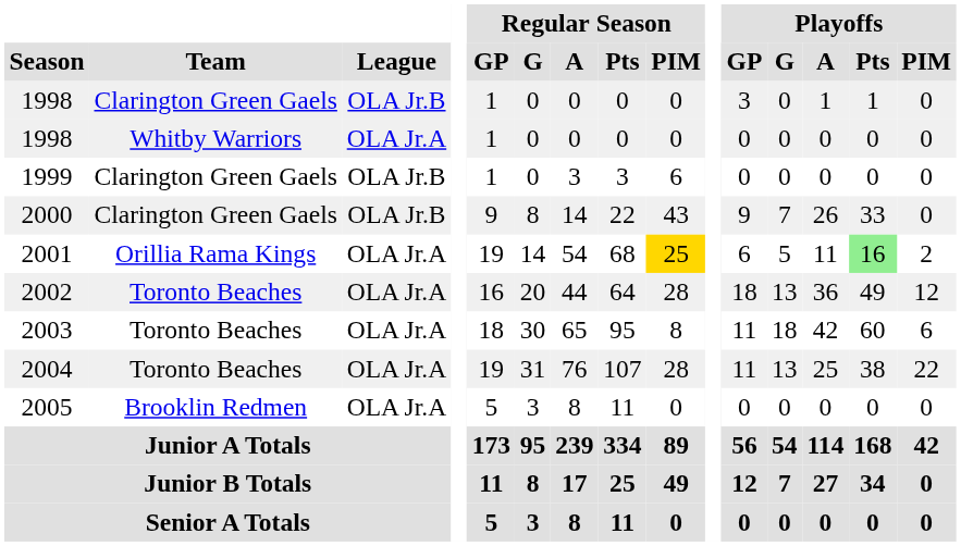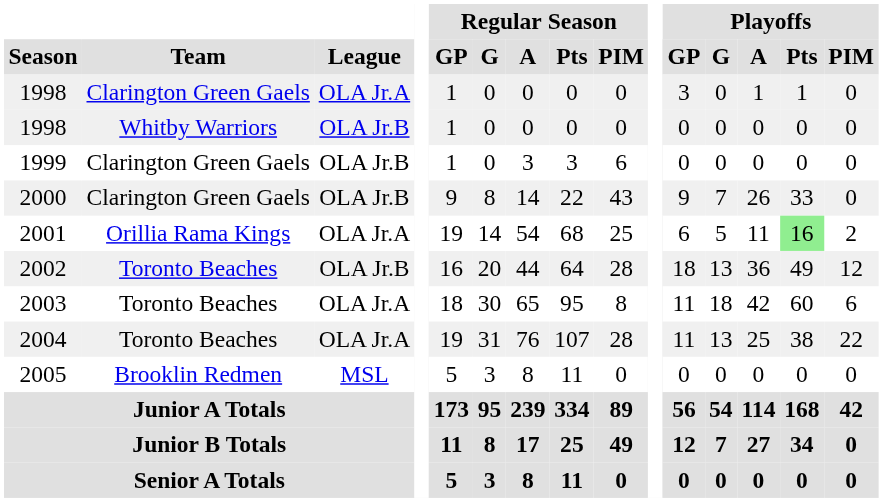 <table BORDER="0" CELLPADDING="3" CELLSPACING="0">
 <tr ALIGN="center" bgcolor="#e0e0e0">
 <th colspan="3" bgcolor="#ffffff"> </th>
 <th rowspan="99" bgcolor="#ffffff"> </th>
 <th colspan="5">Regular Season</th>
 <th rowspan="99" bgcolor="#ffffff"> </th>
 <th colspan="5">Playoffs</th>
 </tr>
 <tr ALIGN="center" bgcolor="#e0e0e0">
 <th>Season</th>
 <th>Team</th>
 <th>League</th>
 <th>GP</th>
 <th>G</th>
 <th>A</th>
 <th>Pts</th>
 <th>PIM</th>
 <th>GP</th>
 <th>G</th>
 <th>A</th>
 <th>Pts</th>
 <th>PIM</th>
 </tr>
 <tr ALIGN="center" bgcolor="#f0f0f0">
 <td>1998</td>
 <td><a href='#'>Clarington Green Gaels</a></td>
-<td><a href='#'>OLA Jr.B</a></td>
+<td><a href='#'>OLA Jr.A</a></td>
 <td>1</td>
 <td>0</td>
 <td>0</td>
 <td>0</td>
 <td>0</td>
 <td>3</td>
 <td>0</td>
 <td>1</td>
 <td>1</td>
 <td>0</td>
 </tr>
 <tr ALIGN="center" bgcolor="#f0f0f0">
 <td>1998</td>
 <td><a href='#'>Whitby Warriors</a></td>
-<td><a href='#'>OLA Jr.A</a></td>
+<td><a href='#'>OLA Jr.B</a></td>
 <td>1</td>
 <td>0</td>
 <td>0</td>
 <td>0</td>
 <td>0</td>
 <td>0</td>
 <td>0</td>
 <td>0</td>
 <td>0</td>
 <td>0</td>
 </tr>
 <tr ALIGN="center">
 <td>1999</td>
 <td>Clarington Green Gaels</td>
 <td>OLA Jr.B</td>
 <td>1</td>
 <td>0</td>
 <td>3</td>
 <td>3</td>
 <td>6</td>
 <td>0</td>
 <td>0</td>
 <td>0</td>
 <td>0</td>
 <td>0</td>
 </tr>
 <tr ALIGN="center" bgcolor="#f0f0f0">
 <td>2000</td>
 <td>Clarington Green Gaels</td>
 <td>OLA Jr.B</td>
 <td>9</td>
 <td>8</td>
 <td>14</td>
 <td>22</td>
 <td>43</td>
 <td>9</td>
 <td>7</td>
 <td>26</td>
 <td>33</td>
 <td>0</td>
 </tr>
 <tr ALIGN="center">
 <td>2001</td>
 <td><a href='#'>Orillia Rama Kings</a></td>
 <td>OLA Jr.A</td>
 <td>19</td>
 <td>14</td>
 <td>54</td>
 <td>68</td>
-<td style="background: gold;">25</td>
+<td>25</td>
 <td>6</td>
 <td>5</td>
 <td>11</td>
 <td style="background: lightgreen;">16</td>
 <td>2</td>
 </tr>
 <tr ALIGN="center" bgcolor="#f0f0f0">
 <td>2002</td>
 <td><a href='#'>Toronto Beaches</a></td>
-<td>OLA Jr.A</td>
+<td>OLA Jr.B</td>
 <td>16</td>
 <td>20</td>
 <td>44</td>
 <td>64</td>
 <td>28</td>
 <td>18</td>
 <td>13</td>
 <td>36</td>
 <td>49</td>
 <td>12</td>
 </tr>
 <tr ALIGN="center">
 <td>2003</td>
 <td>Toronto Beaches</td>
 <td>OLA Jr.A</td>
 <td>18</td>
 <td>30</td>
 <td>65</td>
 <td>95</td>
 <td>8</td>
 <td>11</td>
 <td>18</td>
 <td>42</td>
 <td>60</td>
 <td>6</td>
 </tr>
 <tr ALIGN="center" bgcolor="#f0f0f0">
 <td>2004</td>
 <td>Toronto Beaches</td>
 <td>OLA Jr.A</td>
 <td>19</td>
 <td>31</td>
 <td>76</td>
 <td>107</td>
 <td>28</td>
 <td>11</td>
 <td>13</td>
 <td>25</td>
 <td>38</td>
 <td>22</td>
 </tr>
 <tr ALIGN="center">
 <td>2005</td>
 <td><a href='#'>Brooklin Redmen</a></td>
-<td>OLA Jr.A</td>
+<td><a href='#'>MSL</a></td>
 <td>5</td>
 <td>3</td>
 <td>8</td>
 <td>11</td>
 <td>0</td>
 <td>0</td>
 <td>0</td>
 <td>0</td>
 <td>0</td>
 <td>0</td>
 </tr>
 <tr ALIGN="center" bgcolor="#e0e0e0">
 <th colspan="3">Junior A Totals</th>
 <th>173</th>
 <th>95</th>
 <th>239</th>
 <th>334</th>
 <th>89</th>
 <th>56</th>
 <th>54</th>
 <th>114</th>
 <th>168</th>
 <th>42</th>
 </tr>
 <tr ALIGN="center" bgcolor="#e0e0e0">
 <th colspan="3">Junior B Totals</th>
 <th>11</th>
 <th>8</th>
 <th>17</th>
 <th>25</th>
 <th>49</th>
 <th>12</th>
 <th>7</th>
 <th>27</th>
 <th>34</th>
 <th>0</th>
 </tr>
 <tr ALIGN="center" bgcolor="#e0e0e0">
 <th colspan="3">Senior A Totals</th>
 <th>5</th>
 <th>3</th>
 <th>8</th>
 <th>11</th>
 <th>0</th>
 <th>0</th>
 <th>0</th>
 <th>0</th>
 <th>0</th>
 <th>0</th>
 </tr>
 </table>
